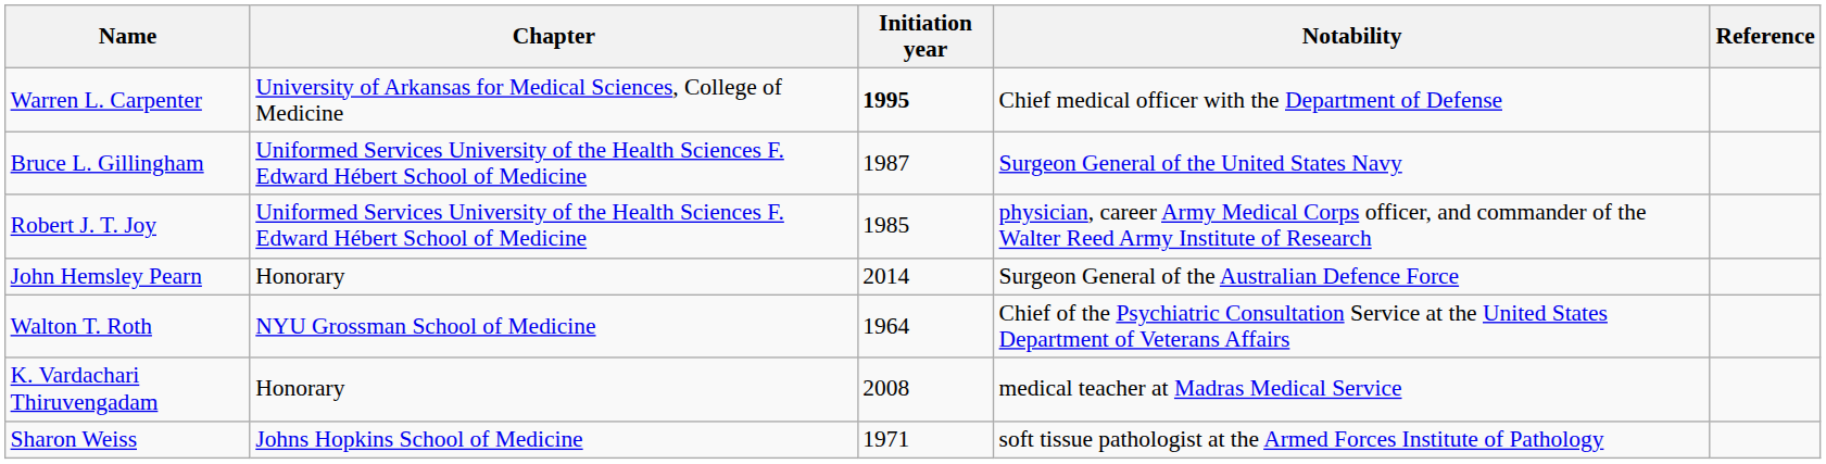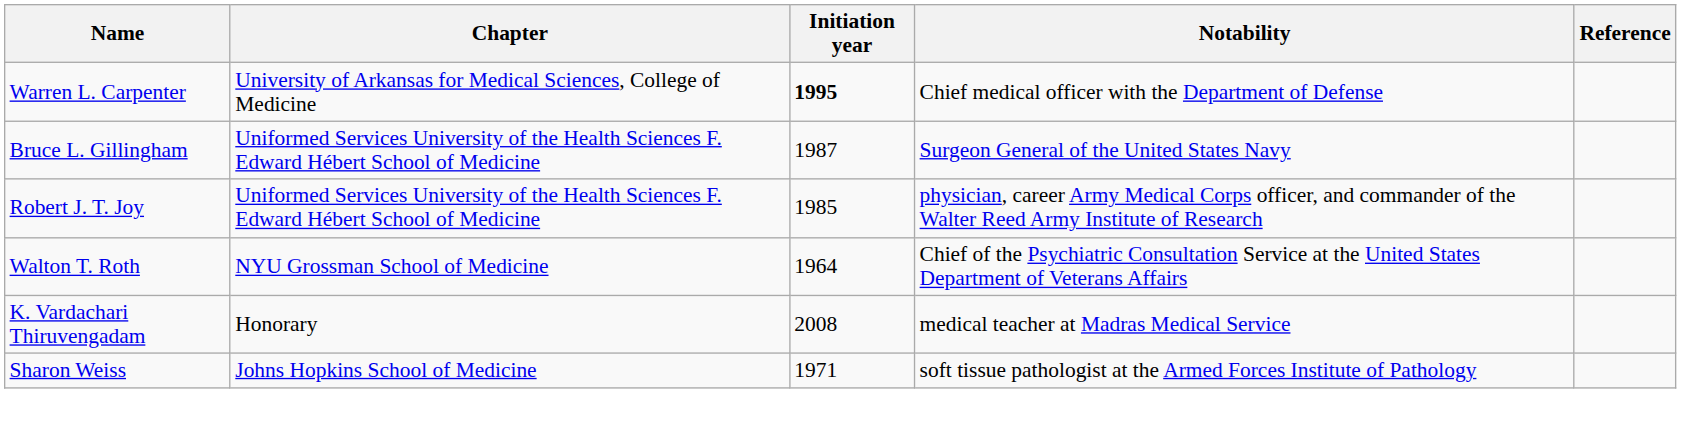 <table class="wikitable sortable">
 <tr>
 <th>Name</th>
 <th>Chapter</th>
 <th>Initiation year</th>
 <th>Notability</th>
 <th>Reference</th>
 </tr>
 <tr>
 <td><a href='#'>Warren L. Carpenter</a></td>
 <td><a href='#'>University of Arkansas for Medical Sciences</a>, College of Medicine</td>
 <td><strong>1995</strong></td>
 <td>Chief medical officer with the <a href='#'>Department of Defense</a></td>
 <td></td>
 </tr>
 <tr>
 <td><a href='#'>Bruce L. Gillingham</a></td>
 <td><a href='#'>Uniformed Services University of the Health Sciences F. Edward Hébert School of Medicine</a></td>
 <td>1987</td>
 <td><a href='#'>Surgeon General of the United States Navy</a></td>
 <td></td>
 </tr>
 <tr>
 <td><a href='#'>Robert J. T. Joy</a></td>
 <td><a href='#'>Uniformed Services University of the Health Sciences F. Edward Hébert School of Medicine</a></td>
 <td>1985</td>
 <td><a href='#'>physician</a>, career <a href='#'>Army Medical Corps</a> officer, and commander of the <a href='#'>Walter Reed Army Institute of Research</a></td>
 <td></td>
 </tr>
 <tr>
-<td><a href='#'>John Hemsley Pearn</a></td>
-<td>Honorary</td>
-<td>2014</td>
-<td>Surgeon General of the <a href='#'>Australian Defence Force</a></td>
-<td></td>
-</tr>
-<tr>
 <td><a href='#'>Walton T. Roth</a></td>
 <td><a href='#'>NYU Grossman School of Medicine</a></td>
 <td>1964</td>
 <td>Chief of the <a href='#'>Psychiatric Consultation</a> Service at the <a href='#'>United States Department of Veterans Affairs</a></td>
 <td></td>
 </tr>
 <tr>
 <td><a href='#'>K. Vardachari Thiruvengadam</a></td>
 <td>Honorary</td>
 <td>2008</td>
 <td>medical teacher at <a href='#'>Madras Medical Service</a></td>
 <td></td>
 </tr>
 <tr>
 <td><a href='#'>Sharon Weiss</a></td>
 <td><a href='#'>Johns Hopkins School of Medicine</a></td>
 <td>1971</td>
 <td>soft tissue pathologist at the <a href='#'>Armed Forces Institute of Pathology</a></td>
 <td></td>
 </tr>
 </table>
